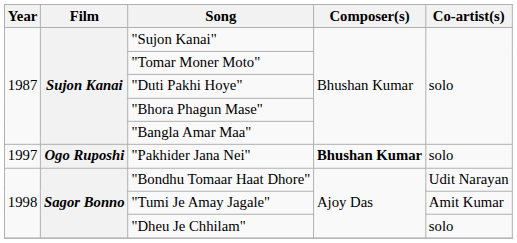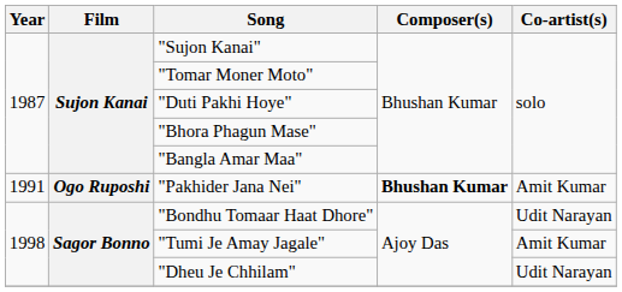 <table class="wikitable">
 <tr>
 <th>Year</th>
 <th>Film</th>
 <th>Song</th>
 <th>Composer(s)</th>
 <th>Co-artist(s)</th>
 </tr>
 <tr>
 <td rowspan=5>1987</td>
 <th Rowspan=5><em>Sujon Kanai</em></th>
 <td>"Sujon Kanai"</td>
 <td rowspan=5>Bhushan Kumar</td>
 <td rowspan=5>solo</td>
 </tr>
 <tr>
 <td>"Tomar Moner Moto"</td>
 </tr>
 <tr>
 <td>"Duti Pakhi Hoye"</td>
 </tr>
 <tr>
 <td>"Bhora Phagun Mase"</td>
 </tr>
 <tr>
 <td>"Bangla Amar Maa"</td>
 </tr>
 <tr>
-<td>1997</td>
+<td>1991</td>
 <th><em>Ogo Ruposhi</em></th>
 <td>"Pakhider Jana Nei"</td>
 <td><strong>Bhushan Kumar</strong></td>
-<td>solo</td>
+<td>Amit Kumar</td>
 </tr>
 <tr>
 <td rowspan=3>1998</td>
 <th Rowspan=3><em>Sagor Bonno</em></th>
 <td>"Bondhu Tomaar Haat Dhore"</td>
 <td rowspan=3>Ajoy Das</td>
 <td>Udit Narayan</td>
 </tr>
 <tr>
 <td>"Tumi Je Amay Jagale"</td>
 <td>Amit Kumar</td>
 </tr>
 <tr>
 <td>"Dheu Je Chhilam"</td>
-<td>solo</td>
+<td>Udit Narayan</td>
 </tr>
 <tr>
 </tr>
 </table>
